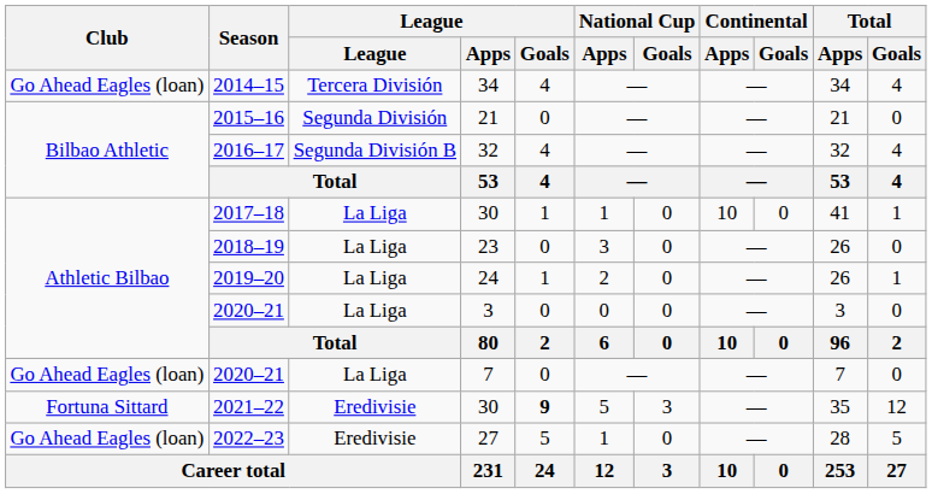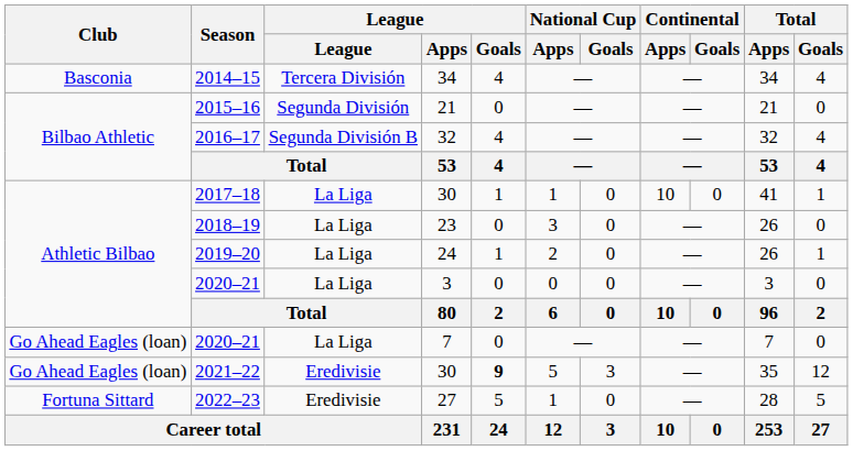 <table class="wikitable" style="text-align:center">
 <tr>
 <th rowspan="2">Club</th>
 <th rowspan="2">Season</th>
 <th colspan="3">League</th>
 <th colspan="2">National Cup</th>
 <th colspan="2">Continental</th>
 <th colspan="2">Total</th>
 </tr>
 <tr>
 <th>League</th>
 <th>Apps</th>
 <th>Goals</th>
 <th>Apps</th>
 <th>Goals</th>
 <th>Apps</th>
 <th>Goals</th>
 <th>Apps</th>
 <th>Goals</th>
 </tr>
 <tr>
-<td><a href='#'>Go Ahead Eagles</a> (loan)</td>
+<td><a href='#'>Basconia</a></td>
 <td><a href='#'>2014–15</a></td>
 <td><a href='#'>Tercera División</a></td>
 <td>34</td>
 <td>4</td>
 <td colspan="2">—</td>
 <td colspan="2">—</td>
 <td>34</td>
 <td>4</td>
 </tr>
 <tr>
 <td rowspan="3"><a href='#'>Bilbao Athletic</a></td>
 <td><a href='#'>2015–16</a></td>
 <td><a href='#'>Segunda División</a></td>
 <td>21</td>
 <td>0</td>
 <td colspan="2">—</td>
 <td colspan="2">—</td>
 <td>21</td>
 <td>0</td>
 </tr>
 <tr>
 <td><a href='#'>2016–17</a></td>
 <td><a href='#'>Segunda División B</a></td>
 <td>32</td>
 <td>4</td>
 <td colspan="2">—</td>
 <td colspan="2">—</td>
 <td>32</td>
 <td>4</td>
 </tr>
 <tr>
 <th colspan="2">Total</th>
 <th>53</th>
 <th>4</th>
 <th colspan="2">—</th>
 <th colspan="2">—</th>
 <th>53</th>
 <th>4</th>
 </tr>
 <tr>
 <td rowspan="5"><a href='#'>Athletic Bilbao</a></td>
 <td><a href='#'>2017–18</a></td>
 <td><a href='#'>La Liga</a></td>
 <td>30</td>
 <td>1</td>
 <td>1</td>
 <td>0</td>
 <td>10</td>
 <td>0</td>
 <td>41</td>
 <td>1</td>
 </tr>
 <tr>
 <td><a href='#'>2018–19</a></td>
 <td>La Liga</td>
 <td>23</td>
 <td>0</td>
 <td>3</td>
 <td>0</td>
 <td colspan="2">—</td>
 <td>26</td>
 <td>0</td>
 </tr>
 <tr>
 <td><a href='#'>2019–20</a></td>
 <td>La Liga</td>
 <td>24</td>
 <td>1</td>
 <td>2</td>
 <td>0</td>
 <td colspan="2">—</td>
 <td>26</td>
 <td>1</td>
 </tr>
 <tr>
 <td><a href='#'>2020–21</a></td>
 <td>La Liga</td>
 <td>3</td>
 <td>0</td>
 <td>0</td>
 <td>0</td>
 <td colspan="2">—</td>
 <td>3</td>
 <td>0</td>
 </tr>
 <tr>
 <th colspan="2">Total</th>
 <th>80</th>
 <th>2</th>
 <th>6</th>
 <th>0</th>
 <th>10</th>
 <th>0</th>
 <th>96</th>
 <th>2</th>
 </tr>
 <tr>
 <td><a href='#'>Go Ahead Eagles</a> (loan)</td>
 <td><a href='#'>2020–21</a></td>
 <td>La Liga</td>
 <td>7</td>
 <td>0</td>
 <td colspan="2">—</td>
 <td colspan="2">—</td>
 <td>7</td>
 <td>0</td>
 </tr>
 <tr>
-<td><a href='#'>Fortuna Sittard</a></td>
+<td><a href='#'>Go Ahead Eagles</a> (loan)</td>
 <td><a href='#'>2021–22</a></td>
 <td><a href='#'>Eredivisie</a></td>
 <td>30</td>
 <td><strong>9</strong></td>
 <td>5</td>
 <td>3</td>
 <td colspan="2">—</td>
 <td>35</td>
 <td>12</td>
 </tr>
 <tr>
-<td><a href='#'>Go Ahead Eagles</a> (loan)</td>
+<td><a href='#'>Fortuna Sittard</a></td>
 <td><a href='#'>2022–23</a></td>
 <td>Eredivisie</td>
 <td>27</td>
 <td>5</td>
 <td>1</td>
 <td>0</td>
 <td colspan="2">—</td>
 <td>28</td>
 <td>5</td>
 </tr>
 <tr>
 <th colspan="3">Career total</th>
 <th>231</th>
 <th>24</th>
 <th>12</th>
 <th>3</th>
 <th>10</th>
 <th>0</th>
 <th>253</th>
 <th>27</th>
 </tr>
 </table>
